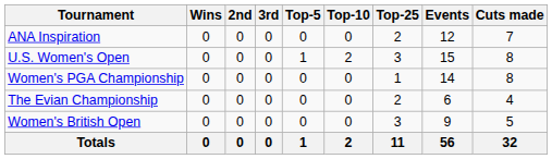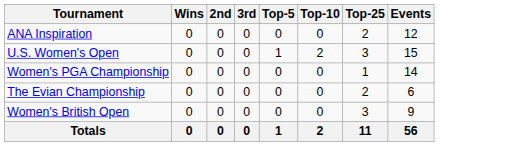 <table class=wikitable style=text-align:center>
 <tr>
 <th>Tournament</th>
 <th>Wins</th>
 <th>2nd</th>
 <th>3rd</th>
 <th>Top-5</th>
 <th>Top-10</th>
 <th>Top-25</th>
 <th>Events</th>
-<th>Cuts made</th>
 </tr>
 <tr>
 <td align=left><a href='#'>ANA Inspiration</a></td>
 <td>0</td>
 <td>0</td>
 <td>0</td>
 <td>0</td>
 <td>0</td>
 <td>2</td>
 <td>12</td>
-<td>7</td>
 </tr>
 <tr>
 <td align=left><a href='#'>U.S. Women's Open</a></td>
 <td>0</td>
 <td>0</td>
 <td>0</td>
 <td>1</td>
 <td>2</td>
 <td>3</td>
 <td>15</td>
-<td>8</td>
 </tr>
 <tr>
 <td align=left><a href='#'>Women's PGA Championship</a></td>
 <td>0</td>
 <td>0</td>
 <td>0</td>
 <td>0</td>
 <td>0</td>
 <td>1</td>
 <td>14</td>
-<td>8</td>
 </tr>
 <tr>
 <td align=left><a href='#'>The Evian Championship</a></td>
 <td>0</td>
 <td>0</td>
 <td>0</td>
 <td>0</td>
 <td>0</td>
 <td>2</td>
 <td>6</td>
-<td>4</td>
 </tr>
 <tr>
 <td align=left><a href='#'>Women's British Open</a></td>
 <td>0</td>
 <td>0</td>
 <td>0</td>
 <td>0</td>
 <td>0</td>
 <td>3</td>
 <td>9</td>
-<td>5</td>
 </tr>
 <tr>
 <th>Totals</th>
 <th>0</th>
 <th>0</th>
 <th>0</th>
 <th>1</th>
 <th>2</th>
 <th>11</th>
 <th>56</th>
-<th>32</th>
 </tr>
 </table>
